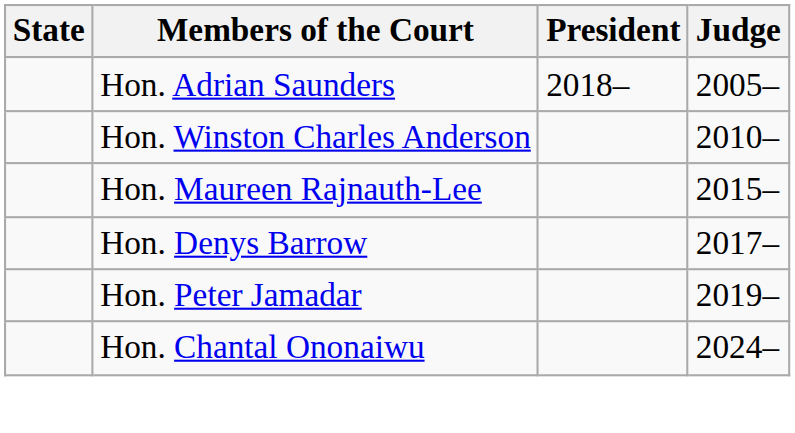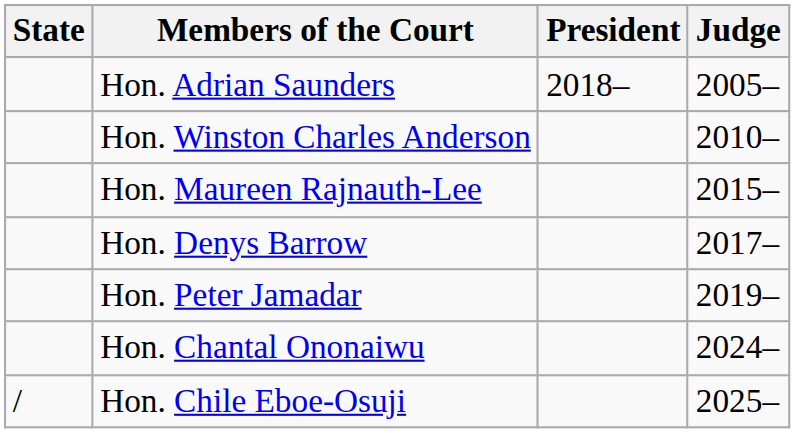 <table class="wikitable">
 <tr>
 <th>State</th>
 <th>Members of the Court</th>
 <th>President</th>
 <th>Judge</th>
 </tr>
 <tr>
 <td></td>
 <td>Hon. <a href='#'>Adrian Saunders</a></td>
 <td>2018–</td>
 <td>2005–</td>
 </tr>
 <tr>
 <td></td>
 <td>Hon. <a href='#'>Winston Charles Anderson</a></td>
 <td></td>
 <td>2010–</td>
 </tr>
 <tr>
 <td></td>
 <td>Hon. <a href='#'>Maureen Rajnauth-Lee</a></td>
 <td></td>
 <td>2015–</td>
 </tr>
 <tr>
 <td></td>
 <td>Hon. <a href='#'>Denys Barrow</a></td>
 <td></td>
 <td>2017–</td>
 </tr>
 <tr>
 <td></td>
 <td>Hon. <a href='#'>Peter Jamadar</a></td>
 <td></td>
 <td>2019–</td>
 </tr>
 <tr>
 <td></td>
 <td>Hon. <a href='#'>Chantal Ononaiwu</a></td>
 <td></td>
 <td>2024–</td>
 </tr>
+<tr>
+<td>/</td>
+<td>Hon. <a href='#'>Chile Eboe-Osuji</a></td>
+<td></td>
+<td>2025–</td>
+</tr>
 </table>
